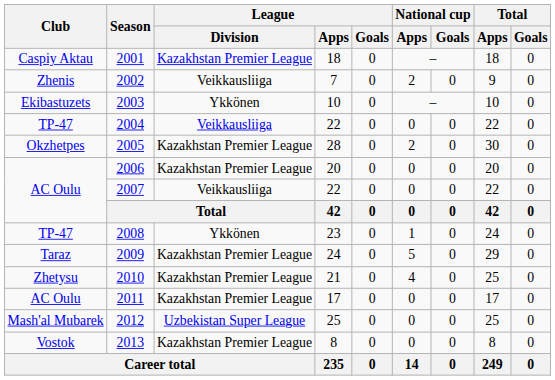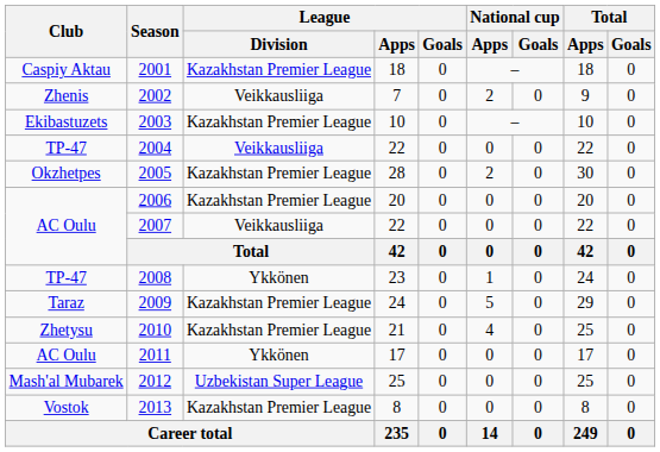 <table class="wikitable" style="text-align:center">
 <tr>
 <th rowspan="2">Club</th>
 <th rowspan="2">Season</th>
 <th colspan="3">League</th>
 <th colspan="2">National cup</th>
 <th colspan="2">Total</th>
 </tr>
 <tr>
 <th>Division</th>
 <th>Apps</th>
 <th>Goals</th>
 <th>Apps</th>
 <th>Goals</th>
 <th>Apps</th>
 <th>Goals</th>
 </tr>
 <tr>
 <td><a href='#'>Caspiy Aktau</a></td>
 <td><a href='#'>2001</a></td>
 <td><a href='#'>Kazakhstan Premier League</a></td>
 <td>18</td>
 <td>0</td>
 <td colspan=2>–</td>
 <td>18</td>
 <td>0</td>
 </tr>
 <tr>
 <td><a href='#'>Zhenis</a></td>
 <td><a href='#'>2002</a></td>
 <td>Veikkausliiga</td>
 <td>7</td>
 <td>0</td>
 <td>2</td>
 <td>0</td>
 <td>9</td>
 <td>0</td>
 </tr>
 <tr>
 <td><a href='#'>Ekibastuzets</a></td>
 <td><a href='#'>2003</a></td>
-<td>Ykkönen</td>
+<td>Kazakhstan Premier League</td>
 <td>10</td>
 <td>0</td>
 <td colspan=2>–</td>
 <td>10</td>
 <td>0</td>
 </tr>
 <tr>
 <td><a href='#'>TP-47</a></td>
 <td><a href='#'>2004</a></td>
 <td><a href='#'>Veikkausliiga</a></td>
 <td>22</td>
 <td>0</td>
 <td>0</td>
 <td>0</td>
 <td>22</td>
 <td>0</td>
 </tr>
 <tr>
 <td><a href='#'>Okzhetpes</a></td>
 <td><a href='#'>2005</a></td>
 <td>Kazakhstan Premier League</td>
 <td>28</td>
 <td>0</td>
 <td>2</td>
 <td>0</td>
 <td>30</td>
 <td>0</td>
 </tr>
 <tr>
 <td rowspan=3><a href='#'>AC Oulu</a></td>
 <td><a href='#'>2006</a></td>
 <td>Kazakhstan Premier League</td>
 <td>20</td>
 <td>0</td>
 <td>0</td>
 <td>0</td>
 <td>20</td>
 <td>0</td>
 </tr>
 <tr>
 <td><a href='#'>2007</a></td>
 <td>Veikkausliiga</td>
 <td>22</td>
 <td>0</td>
 <td>0</td>
 <td>0</td>
 <td>22</td>
 <td>0</td>
 </tr>
 <tr>
 <th colspan=2>Total</th>
 <th>42</th>
 <th>0</th>
 <th>0</th>
 <th>0</th>
 <th>42</th>
 <th>0</th>
 </tr>
 <tr>
 <td><a href='#'>TP-47</a></td>
 <td><a href='#'>2008</a></td>
 <td>Ykkönen</td>
 <td>23</td>
 <td>0</td>
 <td>1</td>
 <td>0</td>
 <td>24</td>
 <td>0</td>
 </tr>
 <tr>
 <td><a href='#'>Taraz</a></td>
 <td><a href='#'>2009</a></td>
 <td>Kazakhstan Premier League</td>
 <td>24</td>
 <td>0</td>
 <td>5</td>
 <td>0</td>
 <td>29</td>
 <td>0</td>
 </tr>
 <tr>
 <td><a href='#'>Zhetysu</a></td>
 <td><a href='#'>2010</a></td>
 <td>Kazakhstan Premier League</td>
 <td>21</td>
 <td>0</td>
 <td>4</td>
 <td>0</td>
 <td>25</td>
 <td>0</td>
 </tr>
 <tr>
 <td><a href='#'>AC Oulu</a></td>
 <td><a href='#'>2011</a></td>
-<td>Kazakhstan Premier League</td>
+<td>Ykkönen</td>
 <td>17</td>
 <td>0</td>
 <td>0</td>
 <td>0</td>
 <td>17</td>
 <td>0</td>
 </tr>
 <tr>
 <td><a href='#'>Mash'al Mubarek</a></td>
 <td><a href='#'>2012</a></td>
 <td><a href='#'>Uzbekistan Super League</a></td>
 <td>25</td>
 <td>0</td>
 <td>0</td>
 <td>0</td>
 <td>25</td>
 <td>0</td>
 </tr>
 <tr>
 <td><a href='#'>Vostok</a></td>
 <td><a href='#'>2013</a></td>
 <td>Kazakhstan Premier League</td>
 <td>8</td>
 <td>0</td>
 <td>0</td>
 <td>0</td>
 <td>8</td>
 <td>0</td>
 </tr>
 <tr>
 <th colspan="3">Career total</th>
 <th>235</th>
 <th>0</th>
 <th>14</th>
 <th>0</th>
 <th>249</th>
 <th>0</th>
 </tr>
 </table>
